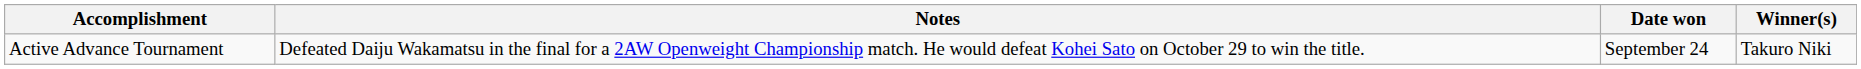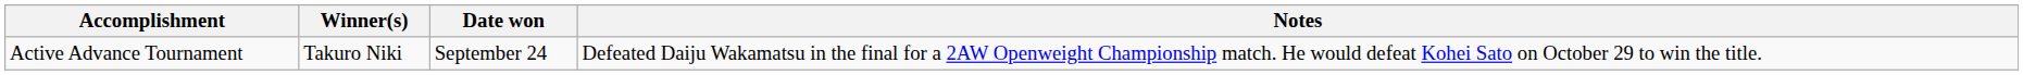 <table class="wikitable" style="width:100%;">
 <tr>
 <th>Accomplishment</th>
+<th>Winner(s)</th>
+<th>Date won</th>
 <th>Notes</th>
-<th>Date won</th>
-<th>Winner(s)</th>
 </tr>
 <tr>
 <td>Active Advance Tournament</td>
+<td>Takuro Niki</td>
+<td>September 24<br></td>
 <td>Defeated Daiju Wakamatsu in the final for a <a href='#'>2AW Openweight Championship</a> match. He would defeat <a href='#'>Kohei Sato</a> on October 29 to win the title.</td>
-<td>September 24<br></td>
-<td>Takuro Niki</td>
 </tr>
 </table>
